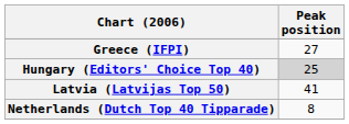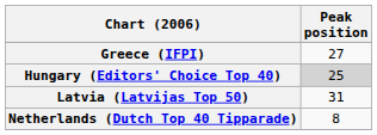 <table class="wikitable sortable plainrowheaders" style="text-align:center">
 <tr>
 <th>Chart (2006)</th>
 <th>Peak<br>position</th>
 </tr>
 <tr>
 </tr>
 <tr>
 </tr>
 <tr>
 </tr>
 <tr>
 </tr>
 <tr>
 <th scope="row">Greece (<a href='#'>IFPI</a>)</th>
 <td>27</td>
 </tr>
 <tr>
 <th scope="row">Hungary (<a href='#'>Editors' Choice Top 40</a>)</th>
 <td style="background: lightgrey;">25</td>
 </tr>
 <tr>
 <th scope="row">Latvia (<a href='#'>Latvijas Top 50</a>)</th>
-<td align="center">41</td>
+<td align="center">31</td>
 </tr>
 <tr>
 <th scope="row">Netherlands (<a href='#'>Dutch Top 40 Tipparade</a>)</th>
 <td>8</td>
 </tr>
 <tr>
 </tr>
 <tr>
 </tr>
 <tr>
 </tr>
 </table>
